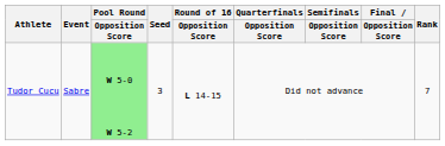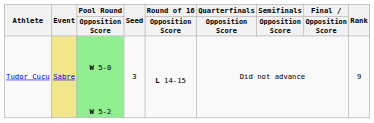 <table class=wikitable style="font-size:90%">
 <tr>
 <th rowspan="2">Athlete</th>
 <th rowspan="2">Event</th>
 <th>Pool Round</th>
 <th rowspan="2">Seed</th>
 <th>Round of 16</th>
 <th>Quarterfinals</th>
 <th>Semifinals</th>
 <th>Final / </th>
 <th rowspan=2>Rank</th>
 </tr>
 <tr style="font-size:95%">
 <th>Opposition<br>Score</th>
 <th>Opposition<br>Score</th>
 <th>Opposition<br>Score</th>
 <th>Opposition<br>Score</th>
 <th>Opposition<br>Score</th>
 </tr>
 <tr align=center>
 <td align=left><a href='#'>Tudor Cucu</a></td>
-<td align=left><a href='#'>Sabre</a></td>
+<td align=left style="background: khaki;"><a href='#'>Sabre</a></td>
 <td align=center style="background: lightgreen;"><br><br><br><strong>W</strong> 5-0<br><br><br><br><br><strong>W</strong> 5-2</td>
 <td>3</td>
 <td><br><strong>L</strong> 14-15</td>
 <td colspan = 3>Did not advance</td>
-<td>7</td>
+<td>9</td>
 </tr>
 </table>
